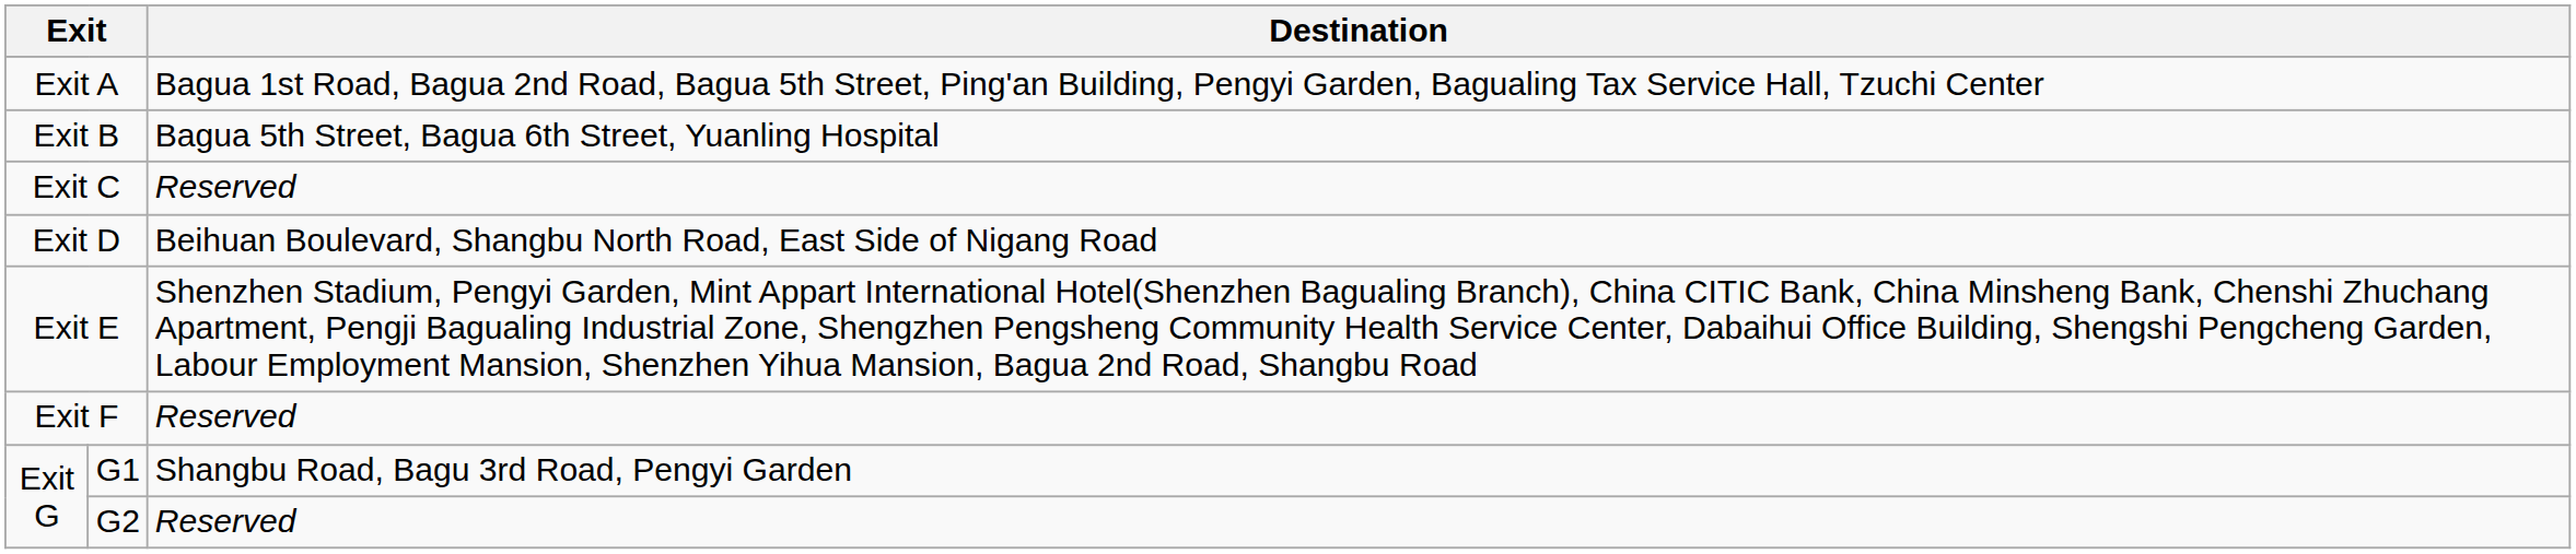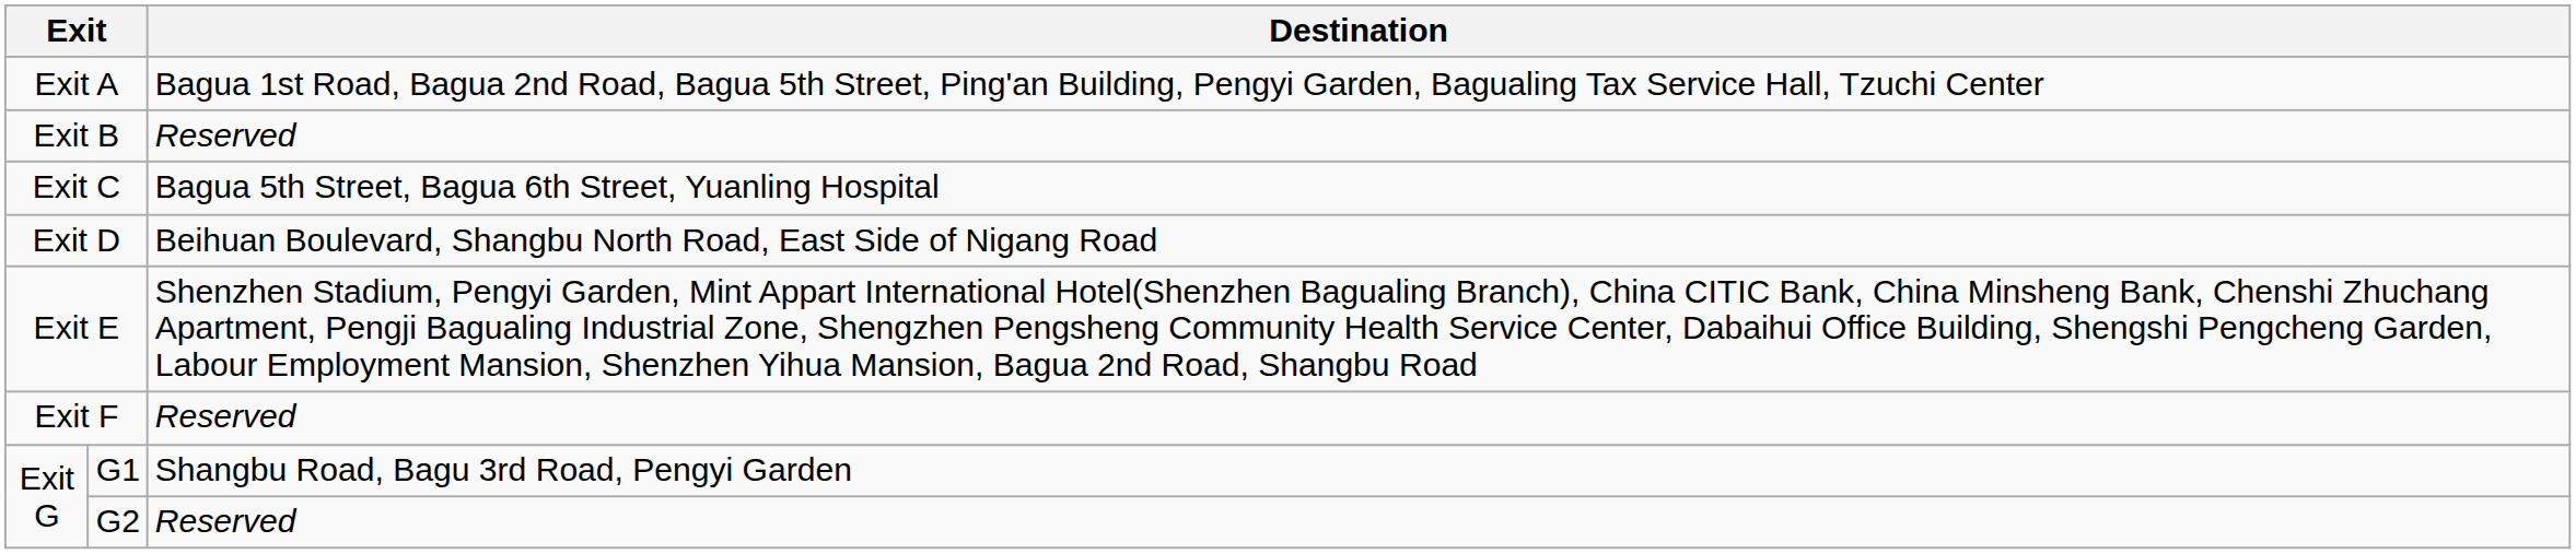 <table class="wikitable">
 <tr>
 <th style="width:70px" colspan="2">Exit</th>
 <th>Destination</th>
 </tr>
 <tr>
 <td align="center" colspan="2">Exit A</td>
 <td>Bagua 1st Road, Bagua 2nd Road, Bagua 5th Street, Ping'an Building, Pengyi Garden, Bagualing Tax Service Hall, Tzuchi Center</td>
 </tr>
 <tr>
 <td align="center" colspan="2">Exit B</td>
-<td>Bagua 5th Street, Bagua 6th Street, Yuanling Hospital</td>
+<td><em>Reserved</em></td>
 </tr>
 <tr>
 <td align="center" colspan="2">Exit C</td>
-<td><em>Reserved</em></td>
+<td>Bagua 5th Street, Bagua 6th Street, Yuanling Hospital</td>
 </tr>
 <tr>
 <td align="center" colspan="2">Exit D</td>
 <td>Beihuan Boulevard, Shangbu North Road, East Side of Nigang Road</td>
 </tr>
 <tr>
 <td align="center" colspan="2">Exit E</td>
 <td>Shenzhen Stadium, Pengyi Garden, Mint Appart International Hotel(Shenzhen Bagualing Branch), China CITIC Bank, China Minsheng Bank, Chenshi Zhuchang Apartment, Pengji Bagualing Industrial Zone, Shengzhen Pengsheng Community Health Service Center, Dabaihui Office Building, Shengshi Pengcheng Garden, Labour Employment Mansion, Shenzhen Yihua Mansion, Bagua 2nd Road, Shangbu Road</td>
 </tr>
 <tr>
 <td align="center" colspan="2">Exit F</td>
 <td><em>Reserved</em></td>
 </tr>
 <tr>
 <td align="center" rowspan="2">Exit G</td>
 <td>G1</td>
 <td>Shangbu Road, Bagu 3rd Road, Pengyi Garden</td>
 </tr>
 <tr>
 <td>G2</td>
 <td><em>Reserved</em></td>
 </tr>
 </table>
